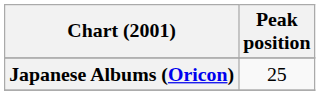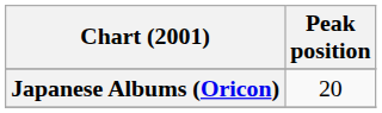 <table class="wikitable sortable plainrowheaders" style="text-align:center">
 <tr>
 <th scope="col">Chart (2001)</th>
 <th scope="col">Peak<br>position</th>
 </tr>
 <tr>
 </tr>
 <tr>
 </tr>
 <tr>
 <th scope="row">Japanese Albums (<a href='#'>Oricon</a>)</th>
-<td align="center">25</td>
+<td align="center">20</td>
 </tr>
 <tr>
 </tr>
 <tr>
 </tr>
 </table>
